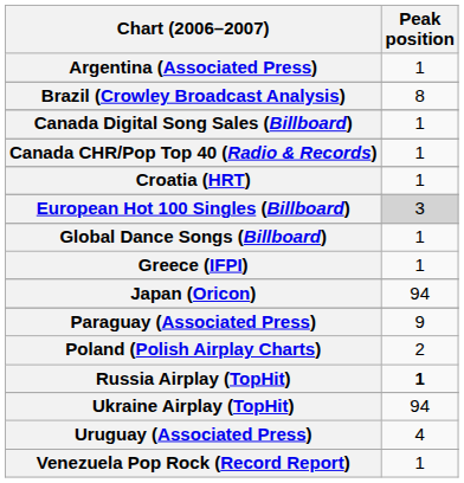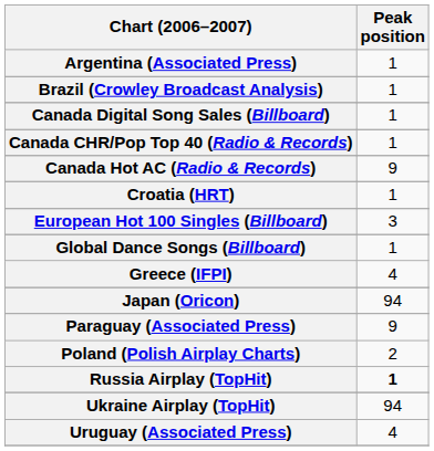 <table class="wikitable sortable plainrowheaders" style="text-align:center">
 <tr>
 <th scope="col">Chart (2006–2007)</th>
 <th scope="col">Peak<br>position</th>
 </tr>
 <tr>
 <th scope="row">Argentina (<a href='#'>Associated Press</a>)</th>
 <td>1</td>
 </tr>
 <tr>
 </tr>
 <tr>
 </tr>
 <tr>
 </tr>
 <tr>
 </tr>
 <tr>
 <th scope="row">Brazil (<a href='#'>Crowley Broadcast Analysis</a>)</th>
-<td>8</td>
+<td>1</td>
 </tr>
 <tr>
 </tr>
 <tr>
 <th scope="row">Canada Digital Song Sales (<em><a href='#'>Billboard</a></em>)</th>
 <td>1</td>
 </tr>
 <tr>
 </tr>
 <tr>
 <th scope="row">Canada CHR/Pop Top 40 (<em><a href='#'>Radio & Records</a></em>)</th>
 <td>1</td>
 </tr>
 <tr>
 </tr>
 <tr>
+<th scope="row">Canada Hot AC (<em><a href='#'>Radio & Records</a></em>)</th>
+<td>9</td>
+</tr>
+<tr>
 </tr>
 <tr>
 </tr>
 <tr>
 <th scope="row">Croatia (<a href='#'>HRT</a>)</th>
 <td>1</td>
 </tr>
 <tr>
 </tr>
 <tr>
 </tr>
 <tr>
 <th scope="row"><a href='#'>European Hot 100 Singles</a> (<em><a href='#'>Billboard</a></em>)</th>
-<td style="background: lightgrey;">3</td>
+<td>3</td>
 </tr>
 <tr>
 </tr>
 <tr>
 </tr>
 <tr>
 </tr>
 <tr>
 <th scope="row">Global Dance Songs (<em><a href='#'>Billboard</a></em>)</th>
 <td>1</td>
 </tr>
 <tr>
 <th scope="row">Greece (<a href='#'>IFPI</a>)</th>
-<td>1</td>
+<td>4</td>
 </tr>
 <tr>
 </tr>
 <tr>
 </tr>
 <tr>
 </tr>
 <tr>
 </tr>
 <tr>
 </tr>
 <tr>
 <th scope="row">Japan (<a href='#'>Oricon</a>)</th>
 <td>94</td>
 </tr>
 <tr>
 </tr>
 <tr>
 </tr>
 <tr>
 </tr>
 <tr>
 </tr>
 <tr>
 <th scope="row">Paraguay (<a href='#'>Associated Press</a>)</th>
 <td>9</td>
 </tr>
 <tr>
 <th scope="row">Poland (<a href='#'>Polish Airplay Charts</a>)</th>
 <td>2</td>
 </tr>
 <tr>
 <th scope="row">Russia Airplay (<a href='#'>TopHit</a>)</th>
 <td><strong>1</strong></td>
 </tr>
 <tr>
 </tr>
 <tr>
 </tr>
 <tr>
 </tr>
 <tr>
 </tr>
 <tr>
 </tr>
 <tr>
 </tr>
 <tr>
 <th scope="row">Ukraine Airplay (<a href='#'>TopHit</a>)</th>
 <td>94</td>
 </tr>
 <tr>
 <th scope="row">Uruguay (<a href='#'>Associated Press</a>)</th>
 <td>4</td>
 </tr>
 <tr>
 </tr>
 <tr>
 </tr>
 <tr>
 </tr>
 <tr>
 </tr>
 <tr>
 </tr>
 <tr>
 </tr>
 <tr>
 </tr>
-<tr>
-<th scope="row">Venezuela Pop Rock (<a href='#'>Record Report</a>)</th>
-<td>1</td>
-</tr>
 </table>
